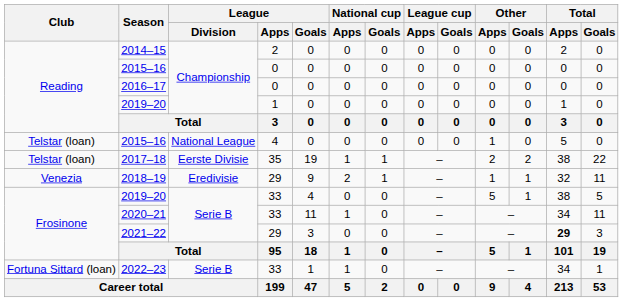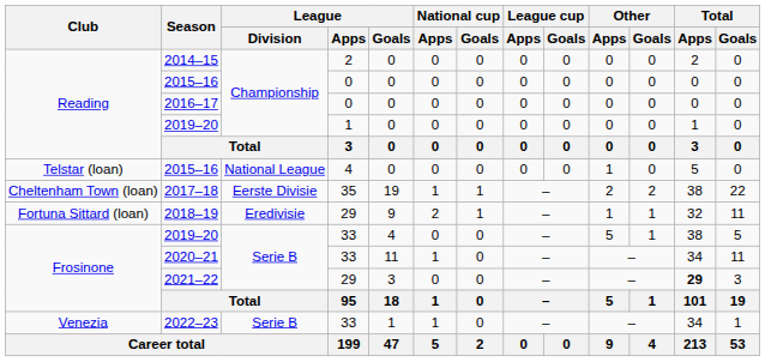 <table class="wikitable" style="text-align:center">
 <tr>
 <th rowspan=2>Club</th>
 <th rowspan=2>Season</th>
 <th colspan=3>League</th>
 <th colspan=2>National cup</th>
 <th colspan=2>League cup</th>
 <th colspan=2>Other</th>
 <th colspan=2>Total</th>
 </tr>
 <tr>
 <th>Division</th>
 <th>Apps</th>
 <th>Goals</th>
 <th>Apps</th>
 <th>Goals</th>
 <th>Apps</th>
 <th>Goals</th>
 <th>Apps</th>
 <th>Goals</th>
 <th>Apps</th>
 <th>Goals</th>
 </tr>
 <tr>
 <td rowspan=5><a href='#'>Reading</a></td>
 <td><a href='#'>2014–15</a></td>
 <td rowspan=4><a href='#'>Championship</a></td>
 <td>2</td>
 <td>0</td>
 <td>0</td>
 <td>0</td>
 <td>0</td>
 <td>0</td>
 <td>0</td>
 <td>0</td>
 <td>2</td>
 <td>0</td>
 </tr>
 <tr>
 <td><a href='#'>2015–16</a></td>
 <td>0</td>
 <td>0</td>
 <td>0</td>
 <td>0</td>
 <td>0</td>
 <td>0</td>
 <td>0</td>
 <td>0</td>
 <td>0</td>
 <td>0</td>
 </tr>
 <tr>
 <td><a href='#'>2016–17</a></td>
 <td>0</td>
 <td>0</td>
 <td>0</td>
 <td>0</td>
 <td>0</td>
 <td>0</td>
 <td>0</td>
 <td>0</td>
 <td>0</td>
 <td>0</td>
 </tr>
 <tr>
 <td><a href='#'>2019–20</a></td>
 <td>1</td>
 <td>0</td>
 <td>0</td>
 <td>0</td>
 <td>0</td>
 <td>0</td>
 <td>0</td>
 <td>0</td>
 <td>1</td>
 <td>0</td>
 </tr>
 <tr>
 <th colspan=2>Total</th>
 <th>3</th>
 <th>0</th>
 <th>0</th>
 <th>0</th>
 <th>0</th>
 <th>0</th>
 <th>0</th>
 <th>0</th>
 <th>3</th>
 <th>0</th>
 </tr>
 <tr>
 <td><a href='#'>Telstar</a> (loan)</td>
 <td><a href='#'>2015–16</a></td>
 <td><a href='#'>National League</a></td>
 <td>4</td>
 <td>0</td>
 <td>0</td>
 <td>0</td>
 <td>0</td>
 <td>0</td>
 <td>1</td>
 <td>0</td>
 <td>5</td>
 <td>0</td>
 </tr>
 <tr>
-<td><a href='#'>Telstar</a> (loan)</td>
+<td><a href='#'>Cheltenham Town</a> (loan)</td>
 <td><a href='#'>2017–18</a></td>
 <td><a href='#'>Eerste Divisie</a></td>
 <td>35</td>
 <td>19</td>
 <td>1</td>
 <td>1</td>
 <td colspan="2">–</td>
 <td>2</td>
 <td>2</td>
 <td>38</td>
 <td>22</td>
 </tr>
 <tr>
-<td><a href='#'>Venezia</a></td>
+<td><a href='#'>Fortuna Sittard</a> (loan)</td>
 <td><a href='#'>2018–19</a></td>
 <td><a href='#'>Eredivisie</a></td>
 <td>29</td>
 <td>9</td>
 <td>2</td>
 <td>1</td>
 <td colspan="2">–</td>
 <td>1</td>
 <td>1</td>
 <td>32</td>
 <td>11</td>
 </tr>
 <tr>
 <td rowspan=4><a href='#'>Frosinone</a></td>
 <td><a href='#'>2019–20</a></td>
 <td rowspan=3><a href='#'>Serie B</a></td>
 <td>33</td>
 <td>4</td>
 <td>0</td>
 <td>0</td>
 <td colspan="2">–</td>
 <td>5</td>
 <td>1</td>
 <td>38</td>
 <td>5</td>
 </tr>
 <tr>
 <td><a href='#'>2020–21</a></td>
 <td>33</td>
 <td>11</td>
 <td>1</td>
 <td>0</td>
 <td colspan="2">–</td>
 <td colspan="2">–</td>
 <td>34</td>
 <td>11</td>
 </tr>
 <tr>
 <td><a href='#'>2021–22</a></td>
 <td>29</td>
 <td>3</td>
 <td>0</td>
 <td>0</td>
 <td colspan="2">–</td>
 <td colspan="2">–</td>
 <td><strong>29</strong></td>
 <td>3</td>
 </tr>
 <tr>
 <th colspan=2>Total</th>
 <th>95</th>
 <th>18</th>
 <th>1</th>
 <th>0</th>
 <th colspan="2">–</th>
 <th>5</th>
 <th>1</th>
 <th>101</th>
 <th>19</th>
 </tr>
 <tr>
-<td><a href='#'>Fortuna Sittard</a> (loan)</td>
+<td><a href='#'>Venezia</a></td>
 <td><a href='#'>2022–23</a></td>
 <td><a href='#'>Serie B</a></td>
 <td>33</td>
 <td>1</td>
 <td>1</td>
 <td>0</td>
 <td colspan="2">–</td>
 <td colspan="2">–</td>
 <td>34</td>
 <td>1</td>
 </tr>
 <tr>
 <th colspan=3>Career total</th>
 <th>199</th>
 <th>47</th>
 <th>5</th>
 <th>2</th>
 <th>0</th>
 <th>0</th>
 <th>9</th>
 <th>4</th>
 <th>213</th>
 <th>53</th>
 </tr>
 </table>
